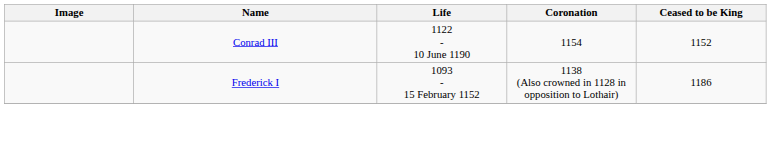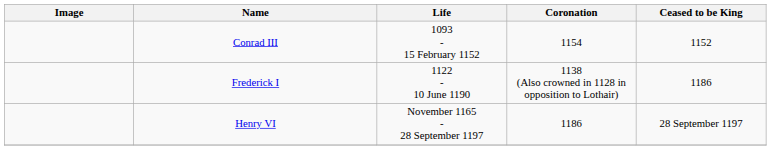 <table width=90% class="wikitable">
 <tr>
 <th width=8%>Image</th>
 <th width=15%>Name</th>
 <th width=8%>Life</th>
 <th width=8%>Coronation</th>
 <th width=8%>Ceased to be King</th>
 </tr>
 <tr>
 <td></td>
 <td align="center"><a href='#'>Conrad III</a></td>
-<td align="center">1122<br>-<br>10 June 1190</td>
+<td align="center">1093<br>-<br>15 February 1152</td>
 <td align="center">1154</td>
 <td align="center">1152</td>
 </tr>
 <tr>
 <td></td>
 <td align="center"><a href='#'>Frederick I</a></td>
-<td align="center">1093<br>-<br>15 February 1152</td>
+<td align="center">1122<br>-<br>10 June 1190</td>
 <td align="center">1138<br>(Also crowned in 1128 in opposition to Lothair)</td>
 <td align="center">1186</td>
 </tr>
 <tr>
+<td></td>
+<td align="center"><a href='#'>Henry VI</a></td>
+<td align="center">November 1165<br>-<br>28 September 1197</td>
+<td align="center">1186</td>
+<td align="center">28 September 1197</td>
+</tr>
+<tr>
 </tr>
 </table>
